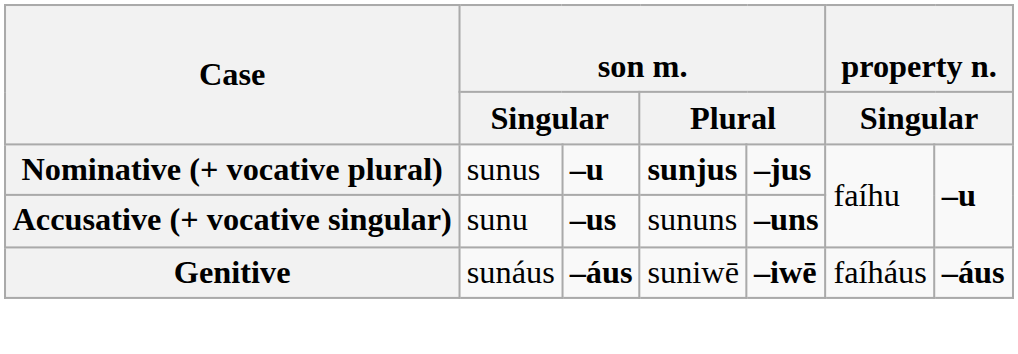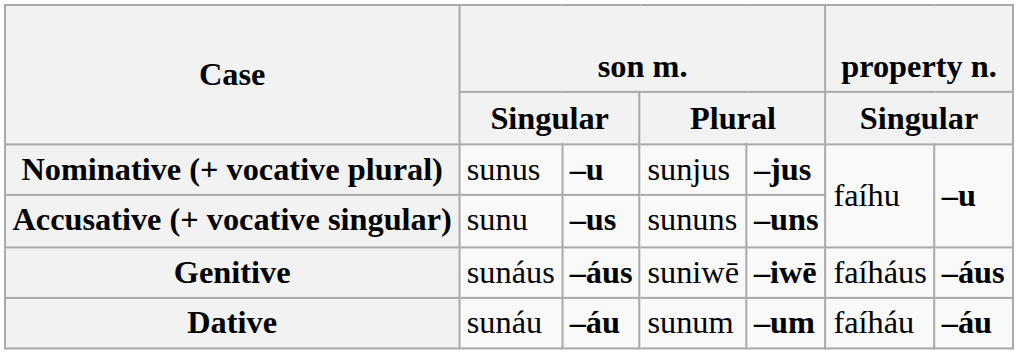 <table class="wikitable">
 <tr>
 <th rowspan="2">Case</th>
 <th colspan="4"><br> son m.</th>
 <th colspan="2"><br> property n.</th>
 </tr>
 <tr>
 <th colspan="2"><strong>Singular</strong></th>
 <th colspan="2"><strong>Plural</strong></th>
 <th colspan="2"><strong>Singular</strong></th>
 </tr>
 <tr>
 <th><strong>Nominative (+ vocative plural)</strong></th>
 <td>sunus</td>
 <td><strong>–u</strong></td>
-<td><strong>sunjus</strong></td>
+<td>sunjus</td>
 <td><strong>–jus</strong></td>
 <td rowspan="2">faíhu</td>
 <td rowspan="2"><strong>–u</strong></td>
 </tr>
 <tr>
 <th><strong>Accusative (+ vocative singular)</strong></th>
 <td>sunu</td>
 <td><strong>–us</strong></td>
 <td>sununs</td>
 <td><strong>–uns</strong></td>
 </tr>
 <tr>
 <th><strong>Genitive</strong></th>
 <td>sunáus</td>
 <td><strong>–áus</strong></td>
 <td>suniwē</td>
 <td><strong>–iwē</strong></td>
 <td>faíháus</td>
 <td><strong>–áus</strong></td>
 </tr>
+<tr>
+<th><strong>Dative</strong></th>
+<td>sunáu</td>
+<td><strong>–áu</strong></td>
+<td>sunum</td>
+<td><strong>–um</strong></td>
+<td>faíháu</td>
+<td><strong>–áu</strong></td>
+</tr>
 </table>
